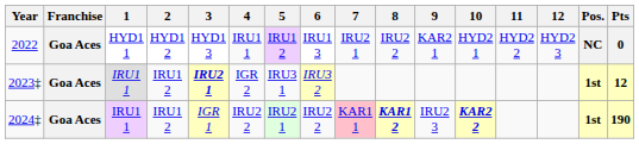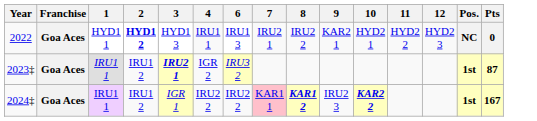 <table class="wikitable" style="text-align:center; font-size:85%">
 <tr>
 <th>Year</th>
 <th>Franchise</th>
 <th>1</th>
 <th>2</th>
 <th>3</th>
 <th>4</th>
-<th>5</th>
 <th>6</th>
 <th>7</th>
 <th>8</th>
 <th>9</th>
 <th>10</th>
 <th>11</th>
 <th>12</th>
 <th>Pos.</th>
 <th>Pts</th>
 </tr>
 <tr>
 <td><a href='#'>2022</a></td>
 <th>Goa Aces</th>
 <td style="background:#ffffff;"><a href='#'>HYD1<br>1</a><br></td>
-<td style="background:#ffffff;"><a href='#'>HYD1<br>2</a><br></td>
+<td style="background:#ffffff;"><strong><a href='#'>HYD1<br>2</a><br></strong></td>
 <td style="background:#ffffff;"><a href='#'>HYD1<br>3</a><br></td>
 <td><a href='#'>IRU1<br>1</a><br></td>
-<td style="background:#efcfff;"><a href='#'>IRU1<br>2</a><br></td>
 <td style="background:#ffffff;"><a href='#'>IRU1<br>3</a><br></td>
 <td><a href='#'>IRU2<br>1</a><br></td>
 <td><a href='#'>IRU2<br>2</a><br></td>
 <td><a href='#'>KAR2<br>1</a><br></td>
 <td><a href='#'>HYD2<br>1</a><br></td>
 <td><a href='#'>HYD2<br>2</a><br></td>
 <td><a href='#'>HYD2<br>3</a><br></td>
 <th>NC</th>
 <th>0</th>
 </tr>
 <tr>
 <td><a href='#'>2023</a>‡</td>
 <th>Goa Aces</th>
 <td style="background:#dfdfdf;"><em><a href='#'>IRU1<br>1</a></em><br></td>
 <td><a href='#'>IRU1<br>2</a><br></td>
 <td style="background:#ffffbf;"><strong><em><a href='#'>IRU2<br>1</a></em></strong><br></td>
 <td><a href='#'>IGR<br>2</a><br></td>
-<td><a href='#'>IRU3<br>1</a><br></td>
 <td style="background:#ffffbf;"><em><a href='#'>IRU3<br>2</a></em><br></td>
 <td></td>
 <td></td>
 <td></td>
 <td></td>
 <td></td>
 <td></td>
 <th style="background:#ffffbf;">1st</th>
-<th style="background:#ffffbf;">12</th>
+<th style="background:#ffffbf;">87</th>
 </tr>
 <tr>
 <td><a href='#'>2024</a>‡</td>
 <th>Goa Aces</th>
 <td style="background:#efcfff;"><a href='#'>IRU1<br>1</a><br></td>
 <td><a href='#'>IRU1<br>2</a><br></td>
 <td style="background:#ffffbf;"><em><a href='#'>IGR<br>1</a></em><br></td>
 <td><a href='#'>IRU2<br>2</a><br></td>
-<td style="background:#dfffdf;"><a href='#'>IRU2<br>1</a><br></td>
 <td><a href='#'>IRU2<br>2</a></td>
 <td style="background: pink;"><a href='#'>KAR1<br>1</a><br></td>
 <td style="background:#ffffbf;"><strong><em><a href='#'>KAR1<br>2</a></em></strong><br></td>
 <td><a href='#'>IRU2<br>3</a><br></td>
 <td style="background:#ffffbf;"><strong><em><a href='#'>KAR2<br>2</a></em></strong><br></td>
 <td></td>
 <td></td>
 <th style="background:#ffffbf;">1st</th>
-<th style="background:#ffffbf;">190</th>
+<th style="background:#ffffbf;">167</th>
 </tr>
 </table>
